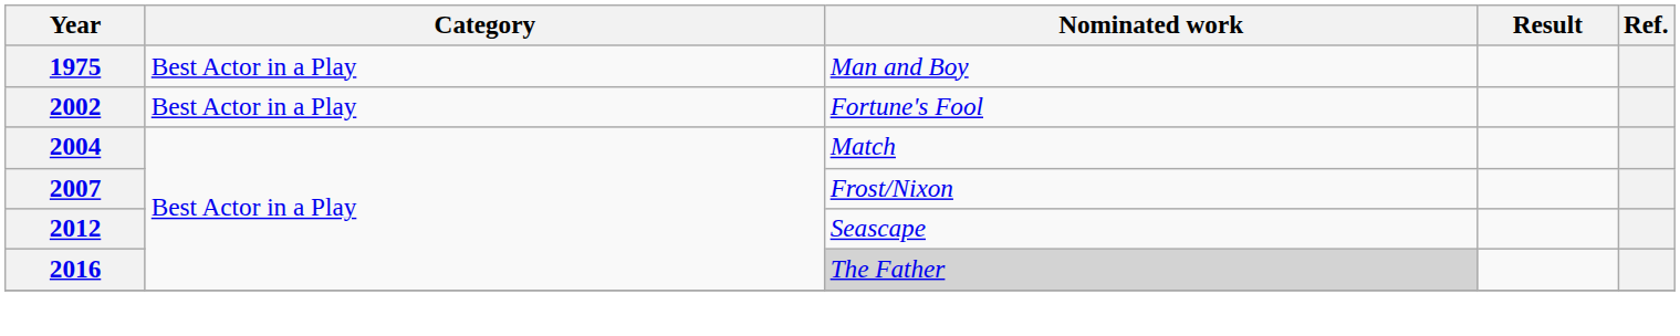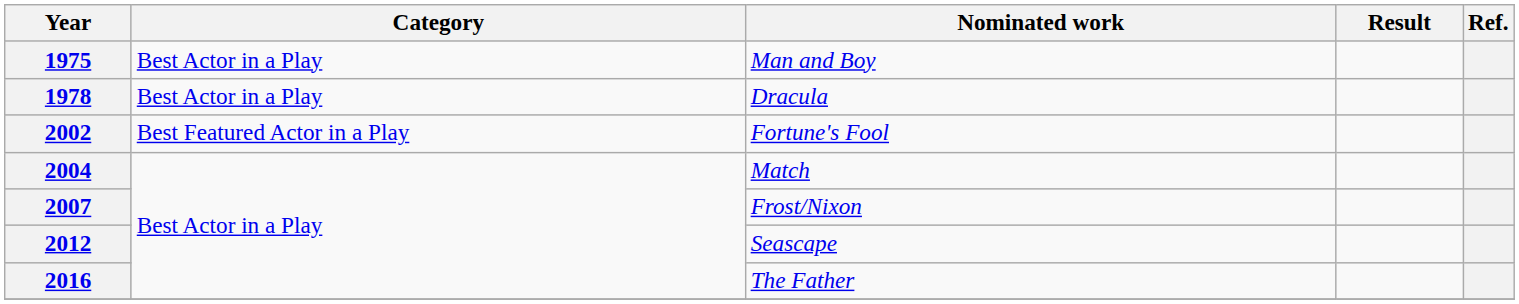 <table class=wikitable>
 <tr>
 <th scope="col" style="width:5em;">Year</th>
 <th scope="col" style="width:26em;">Category</th>
 <th scope="col" style="width:25em;">Nominated work</th>
 <th scope="col" style="width:5em;">Result</th>
 <th>Ref.</th>
 </tr>
 <tr>
 <th Scope=row><a href='#'>1975</a></th>
 <td><a href='#'>Best Actor in a Play</a></td>
 <td><em><a href='#'>Man and Boy</a></em></td>
 <td></td>
 <th Scope=row></th>
 </tr>
 <tr>
+<th Scope=row><a href='#'>1978</a></th>
+<td><a href='#'>Best Actor in a Play</a></td>
+<td><em><a href='#'>Dracula</a></em></td>
+<td></td>
+<th Scope=row></th>
+</tr>
+<tr>
 <th Scope=row><a href='#'>2002</a></th>
-<td><a href='#'>Best Actor in a Play</a></td>
+<td><a href='#'>Best Featured Actor in a Play</a></td>
 <td><em><a href='#'>Fortune's Fool</a></em></td>
 <td></td>
 <th Scope=row></th>
 </tr>
 <tr>
 <th Scope=row><a href='#'>2004</a></th>
 <td rowspan=4><a href='#'>Best Actor in a Play</a></td>
 <td><em><a href='#'>Match</a></em></td>
 <td></td>
 <th Scope=row></th>
 </tr>
 <tr>
 <th Scope=row><a href='#'>2007</a></th>
 <td><em><a href='#'>Frost/Nixon</a></em></td>
 <td></td>
 <th Scope=row></th>
 </tr>
 <tr>
 <th Scope=row><a href='#'>2012</a></th>
 <td><em><a href='#'>Seascape</a></em></td>
 <td></td>
 <th Scope=row></th>
 </tr>
 <tr>
 <th Scope=row><a href='#'>2016</a></th>
-<td style="background: lightgrey;"><em><a href='#'>The Father</a></em></td>
+<td><em><a href='#'>The Father</a></em></td>
 <td></td>
 <th Scope=row></th>
 </tr>
 <tr>
 </tr>
 </table>
